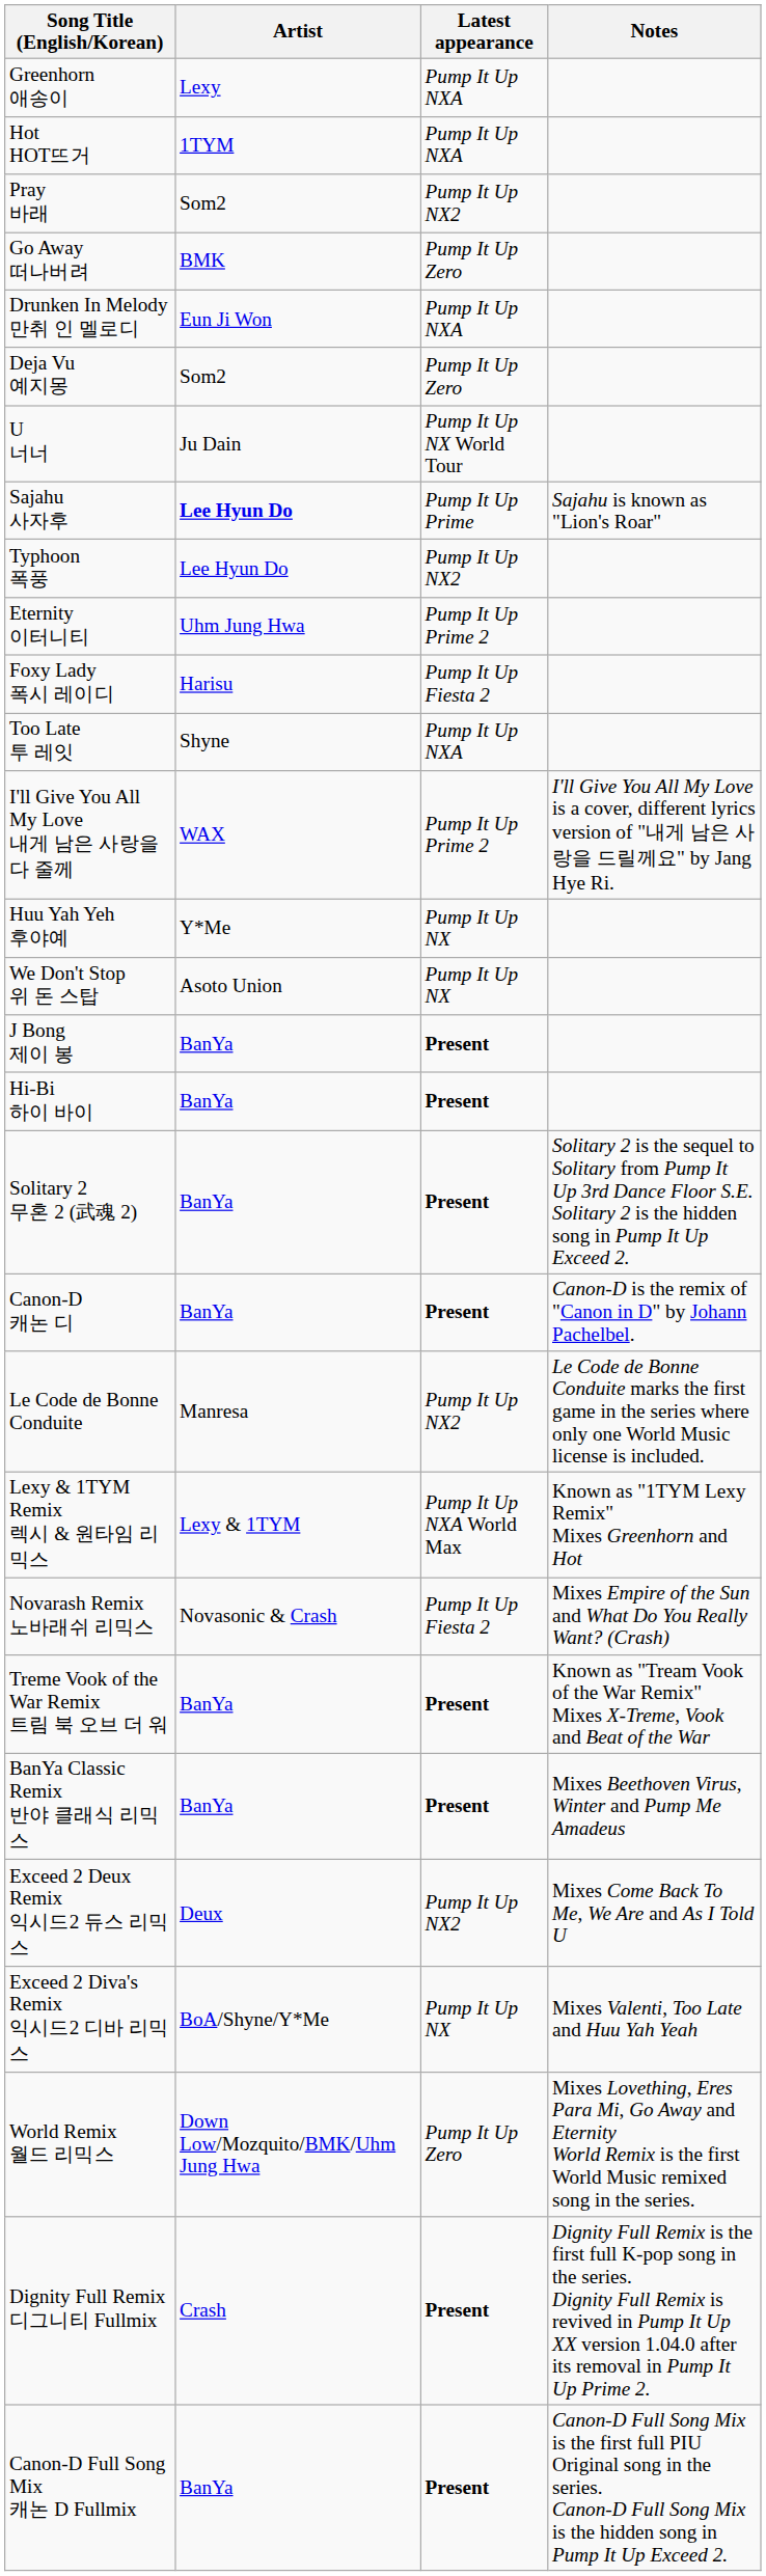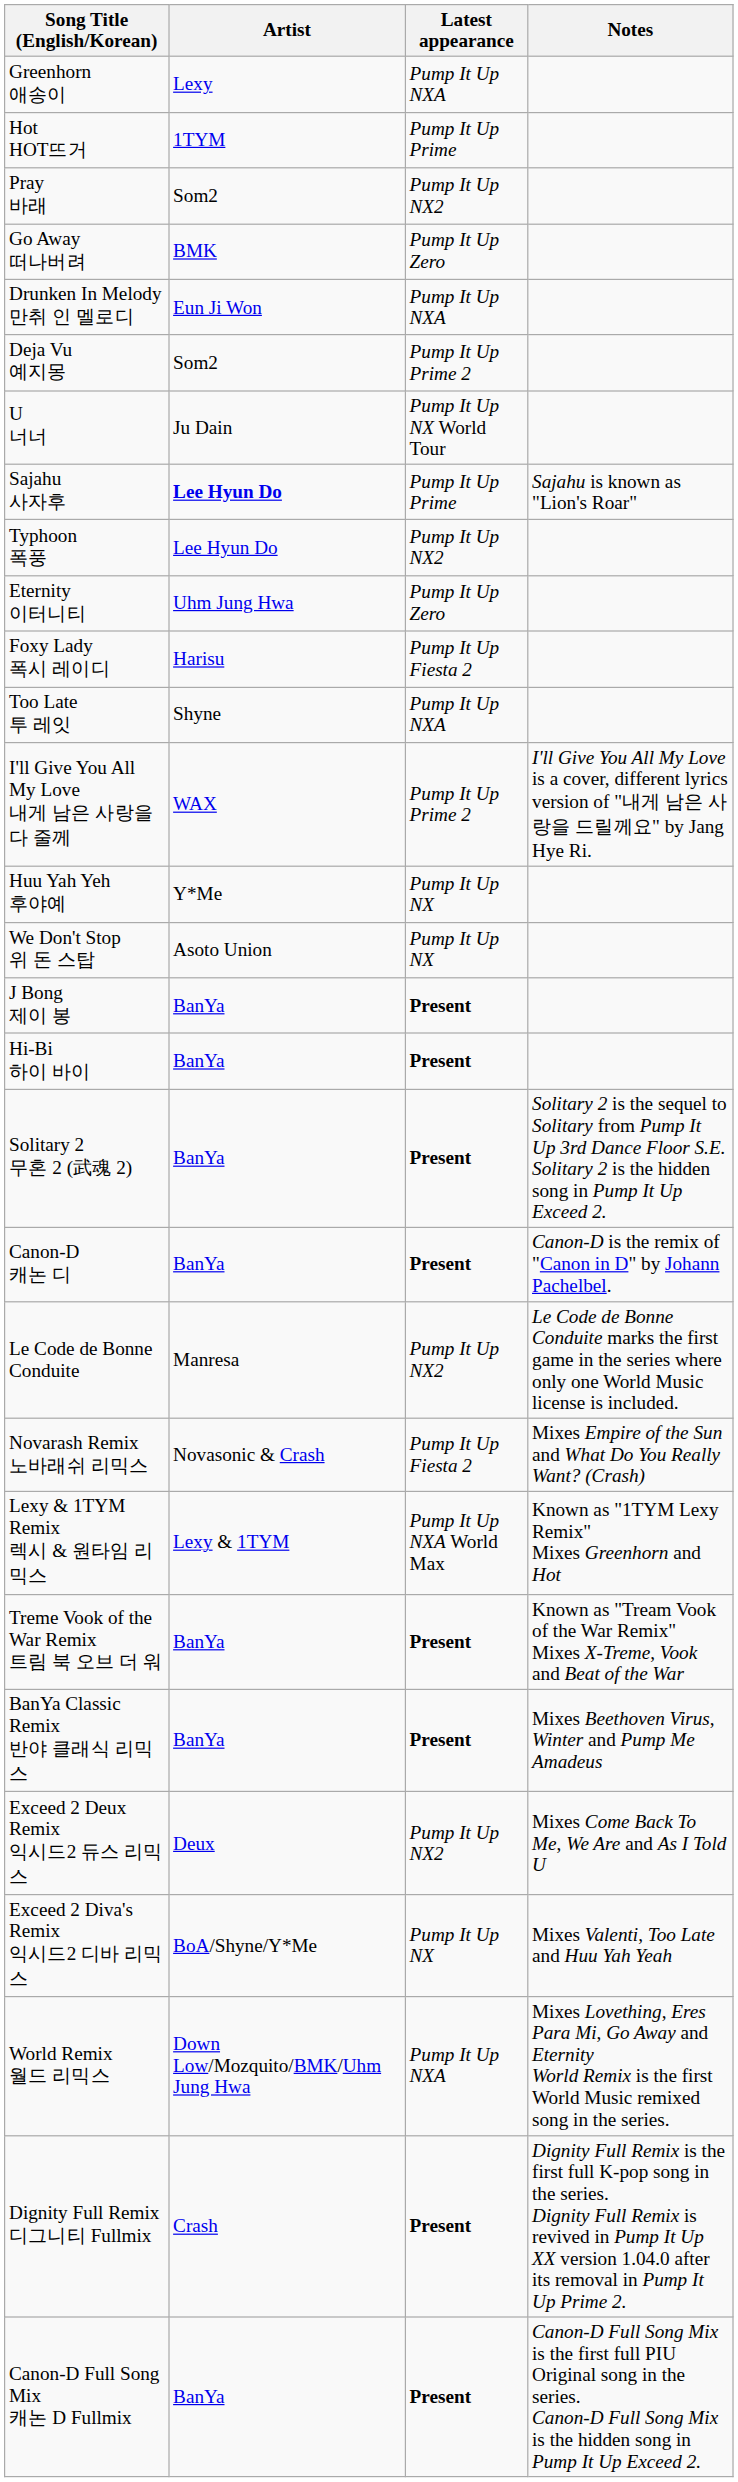 <table class="wikitable sortable">
 <tr>
 <th>Song Title<br>(English/Korean)</th>
 <th>Artist</th>
 <th>Latest appearance</th>
 <th>Notes</th>
 </tr>
 <tr>
 <td>Greenhorn<br>애송이</td>
 <td><a href='#'>Lexy</a></td>
 <td><em>Pump It Up NXA</em></td>
 <td></td>
 </tr>
 <tr>
 <td>Hot<br>HOT뜨거</td>
 <td><a href='#'>1TYM</a></td>
-<td><em>Pump It Up NXA</em></td>
+<td><em>Pump It Up Prime</em></td>
 <td></td>
 </tr>
 <tr>
 <td>Pray<br>바래</td>
 <td>Som2</td>
 <td><em>Pump It Up NX2</em></td>
 <td></td>
 </tr>
 <tr>
 <td>Go Away<br>떠나버려</td>
 <td><a href='#'>BMK</a></td>
 <td><em>Pump It Up Zero</em></td>
 <td></td>
 </tr>
 <tr>
 <td>Drunken In Melody<br>만취 인 멜로디</td>
 <td><a href='#'>Eun Ji Won</a></td>
 <td><em>Pump It Up NXA</em></td>
 <td></td>
 </tr>
 <tr>
 <td>Deja Vu<br>예지몽</td>
 <td>Som2</td>
-<td><em>Pump It Up Zero</em></td>
+<td><em>Pump It Up Prime 2</em></td>
 <td></td>
 </tr>
 <tr>
 <td>U<br>너너</td>
 <td>Ju Dain</td>
 <td><em>Pump It Up NX</em> World Tour</td>
 <td></td>
 </tr>
 <tr>
 <td>Sajahu<br>사자후</td>
 <td><strong><a href='#'>Lee Hyun Do</a></strong></td>
 <td><em>Pump It Up Prime</em></td>
 <td><em>Sajahu</em> is known as "Lion's Roar"</td>
 </tr>
 <tr>
 <td>Typhoon<br>폭풍</td>
 <td><a href='#'>Lee Hyun Do</a></td>
 <td><em>Pump It Up NX2</em></td>
 <td></td>
 </tr>
 <tr>
 <td>Eternity<br>이터니티</td>
 <td><a href='#'>Uhm Jung Hwa</a></td>
-<td><em>Pump It Up Prime 2</em></td>
+<td><em>Pump It Up Zero</em></td>
 <td></td>
 </tr>
 <tr>
 <td>Foxy Lady<br>폭시 레이디</td>
 <td><a href='#'>Harisu</a></td>
 <td><em>Pump It Up Fiesta 2</em></td>
 <td></td>
 </tr>
 <tr>
 <td>Too Late<br>투 레잇</td>
 <td>Shyne</td>
 <td><em>Pump It Up NXA</em></td>
 <td></td>
 </tr>
 <tr>
 <td>I'll Give You All My Love<br>내게 남은 사랑을 다 줄께</td>
 <td><a href='#'>WAX</a></td>
 <td><em>Pump It Up Prime 2</em></td>
 <td><em>I'll Give You All My Love</em> is a cover, different lyrics version of "내게 남은 사랑을 드릴께요" by Jang Hye Ri.</td>
 </tr>
 <tr>
 <td>Huu Yah Yeh<br>후야예</td>
 <td>Y*Me</td>
 <td><em>Pump It Up NX</em></td>
 <td></td>
 </tr>
 <tr>
 <td>We Don't Stop<br>위 돈 스탑</td>
 <td>Asoto Union</td>
 <td><em>Pump It Up NX</em></td>
 <td></td>
 </tr>
 <tr>
 <td>J Bong<br>제이 봉</td>
 <td><a href='#'>BanYa</a></td>
 <td><strong>Present</strong></td>
 <td></td>
 </tr>
 <tr>
 <td>Hi-Bi<br>하이 바이</td>
 <td><a href='#'>BanYa</a></td>
 <td><strong>Present</strong></td>
 <td></td>
 </tr>
 <tr>
 <td>Solitary 2<br>무혼 2 (武魂 2)</td>
 <td><a href='#'>BanYa</a></td>
 <td><strong>Present</strong></td>
 <td><em>Solitary 2</em> is the sequel to <em>Solitary</em> from <em>Pump It Up 3rd Dance Floor S.E.</em><br><em>Solitary 2</em> is the hidden song in <em>Pump It Up Exceed 2.</em></td>
 </tr>
 <tr>
 <td>Canon-D<br>캐논 디</td>
 <td><a href='#'>BanYa</a></td>
 <td><strong>Present</strong></td>
 <td><em>Canon-D</em> is the remix of "<a href='#'>Canon in D</a>" by <a href='#'>Johann Pachelbel</a>.</td>
 </tr>
 <tr>
 <td>Le Code de Bonne Conduite</td>
 <td>Manresa</td>
 <td><em>Pump It Up NX2</em></td>
 <td><em>Le Code de Bonne Conduite</em> marks the first game in the series where only one World Music license is included.</td>
 </tr>
 <tr>
+<td>Novarash Remix<br>노바래쉬 리믹스</td>
+<td>Novasonic & <a href='#'>Crash</a></td>
+<td><em>Pump It Up Fiesta 2</em></td>
+<td>Mixes <em>Empire of the Sun</em> and <em>What Do You Really Want? (Crash)</em></td>
+</tr>
+<tr>
 <td>Lexy & 1TYM Remix<br>렉시 & 원타임 리믹스</td>
 <td><a href='#'>Lexy</a> & <a href='#'>1TYM</a></td>
 <td><em>Pump It Up NXA</em> World Max</td>
 <td>Known as "1TYM Lexy Remix"<br>Mixes <em>Greenhorn</em> and <em>Hot</em></td>
-</tr>
-<tr>
-<td>Novarash Remix<br>노바래쉬 리믹스</td>
-<td>Novasonic & <a href='#'>Crash</a></td>
-<td><em>Pump It Up Fiesta 2</em></td>
-<td>Mixes <em>Empire of the Sun</em> and <em>What Do You Really Want? (Crash)</em></td>
 </tr>
 <tr>
 <td>Treme Vook of the War Remix<br>트림 북 오브 더 워</td>
 <td><a href='#'>BanYa</a></td>
 <td><strong>Present</strong></td>
 <td>Known as "Tream Vook of the War Remix"<br>Mixes <em>X-Treme</em>, <em>Vook</em> and <em>Beat of the War</em></td>
 </tr>
 <tr>
 <td>BanYa Classic Remix<br>반야 클래식 리믹스</td>
 <td><a href='#'>BanYa</a></td>
 <td><strong>Present</strong></td>
 <td>Mixes <em>Beethoven Virus</em>, <em>Winter</em> and <em>Pump Me Amadeus</em></td>
 </tr>
 <tr>
 <td>Exceed 2 Deux Remix<br>익시드2 듀스 리믹스</td>
 <td><a href='#'>Deux</a></td>
 <td><em>Pump It Up NX2</em></td>
 <td>Mixes <em>Come Back To Me</em>, <em>We Are</em> and <em>As I Told U</em></td>
 </tr>
 <tr>
 <td>Exceed 2 Diva's Remix<br>익시드2 디바 리믹스</td>
 <td><a href='#'>BoA</a>/Shyne/Y*Me</td>
 <td><em>Pump It Up NX</em></td>
 <td>Mixes <em>Valenti</em>, <em>Too Late</em> and <em>Huu Yah Yeah</em></td>
 </tr>
 <tr>
 <td>World Remix<br>월드 리믹스</td>
 <td><a href='#'>Down Low</a>/Mozquito/<a href='#'>BMK</a>/<a href='#'>Uhm Jung Hwa</a></td>
-<td><em>Pump It Up Zero</em></td>
+<td><em>Pump It Up NXA</em></td>
 <td>Mixes <em>Lovething</em>, <em>Eres Para Mi</em>, <em>Go Away</em> and <em>Eternity</em><br><em>World Remix</em> is the first World Music remixed song in the series.</td>
 </tr>
 <tr>
 <td>Dignity Full Remix<br>디그니티 Fullmix</td>
 <td><a href='#'>Crash</a></td>
 <td><strong>Present</strong></td>
 <td><em>Dignity Full Remix</em> is the first full K-pop song in the series.<br><em>Dignity Full Remix</em> is revived in <em>Pump It Up XX</em> version 1.04.0 after its removal in <em>Pump It Up Prime 2.</em></td>
 </tr>
 <tr>
 <td>Canon-D Full Song Mix<br>캐논 D Fullmix</td>
 <td><a href='#'>BanYa</a></td>
 <td><strong>Present</strong></td>
 <td><em>Canon-D Full Song Mix</em> is the first full PIU Original song in the series.<br><em>Canon-D Full Song Mix</em> is the hidden song in <em>Pump It Up Exceed 2.</em></td>
 </tr>
 </table>
